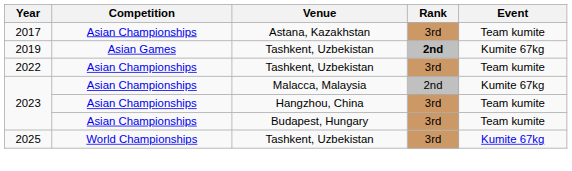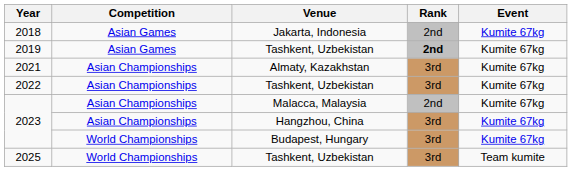 <table class="wikitable sortable" width=45% style="font-size:90%; text-align:center;">
 <tr>
 <th>Year</th>
 <th>Competition</th>
 <th>Venue</th>
 <th>Rank</th>
 <th>Event</th>
 </tr>
 <tr>
-<td>2017</td>
-<td><a href='#'>Asian Championships</a></td>
-<td>Astana, Kazakhstan</td>
-<td bgcolor="cc9966">3rd</td>
-<td>Team kumite</td>
+<td>2018</td>
+<td><a href='#'>Asian Games</a></td>
+<td>Jakarta, Indonesia</td>
+<td bgcolor="silver">2nd</td>
+<td><a href='#'>Kumite 67kg</a></td>
 </tr>
 <tr>
 <td>2019</td>
 <td><a href='#'>Asian Games</a></td>
 <td>Tashkent, Uzbekistan</td>
 <td bgcolor="silver"><strong>2nd</strong></td>
 <td>Kumite 67kg</td>
 </tr>
 <tr>
+<td>2021</td>
+<td><a href='#'>Asian Championships</a></td>
+<td>Almaty, Kazakhstan</td>
+<td bgcolor="cc9966">3rd</td>
+<td>Kumite 67kg</td>
+</tr>
+<tr>
 <td>2022</td>
 <td><a href='#'>Asian Championships</a></td>
 <td>Tashkent, Uzbekistan</td>
 <td bgcolor="cc9966">3rd</td>
-<td>Team kumite</td>
+<td>Kumite 67kg</td>
 </tr>
 <tr>
 <td rowspan=3>2023</td>
 <td><a href='#'>Asian Championships</a></td>
 <td>Malacca, Malaysia</td>
 <td bgcolor="silver">2nd</td>
 <td>Kumite 67kg</td>
 </tr>
 <tr>
 <td><a href='#'>Asian Championships</a></td>
 <td>Hangzhou, China</td>
 <td bgcolor="cc9966">3rd</td>
-<td>Team kumite</td>
+<td><a href='#'>Kumite 67kg</a></td>
 </tr>
 <tr>
-<td><a href='#'>Asian Championships</a></td>
+<td><a href='#'>World Championships</a></td>
 <td>Budapest, Hungary</td>
 <td bgcolor="cc9966">3rd</td>
-<td>Team kumite</td>
+<td><a href='#'>Kumite 67kg</a></td>
 </tr>
 <tr>
 <td>2025</td>
 <td><a href='#'>World Championships</a></td>
 <td>Tashkent, Uzbekistan</td>
 <td bgcolor="cc9966">3rd</td>
-<td><a href='#'>Kumite 67kg</a></td>
+<td>Team kumite</td>
 </tr>
 </table>
